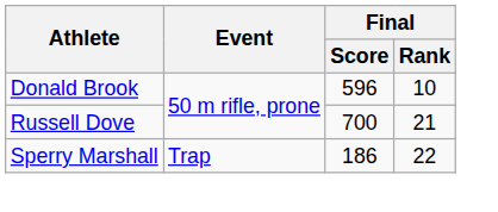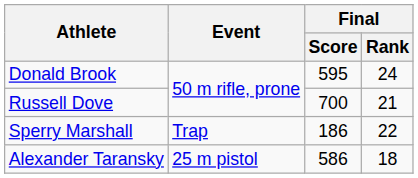 <table class="wikitable" style="font-size:90%">
 <tr>
 <th rowspan="2">Athlete</th>
 <th rowspan="2">Event</th>
 <th colspan="2">Final</th>
 </tr>
 <tr>
 <th>Score</th>
 <th>Rank</th>
 </tr>
 <tr>
 <td><a href='#'>Donald Brook</a></td>
 <td rowspan=2><a href='#'>50 m rifle, prone</a></td>
-<td align="center">596</td>
-<td align="center">10</td>
+<td align="center">595</td>
+<td align="center">24</td>
 </tr>
 <tr>
 <td><a href='#'>Russell Dove</a></td>
 <td align="center">700</td>
 <td align="center">21</td>
 </tr>
 <tr>
 <td><a href='#'>Sperry Marshall</a></td>
 <td rowspan=1><a href='#'>Trap</a></td>
 <td align="center">186</td>
 <td align="center">22</td>
 </tr>
+<tr>
+<td><a href='#'>Alexander Taransky</a></td>
+<td rowspan=1><a href='#'>25 m pistol</a></td>
+<td align="center">586</td>
+<td align="center">18</td>
+</tr>
 </table>
